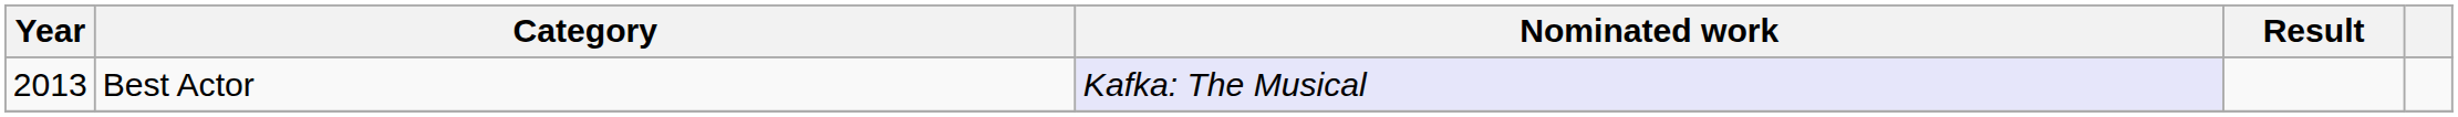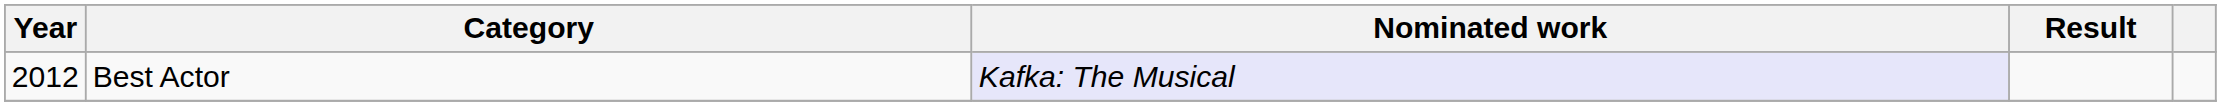 <table class=wikitable>
 <tr>
 <th scope="col" style="width:1em;">Year</th>
 <th scope="col" style="width:29em;">Category</th>
 <th scope="col" style="width:34em;">Nominated work</th>
 <th scope="col" style="width:5em;">Result</th>
 <th scope="col" style="width:1em;"></th>
 </tr>
 <tr>
-<td>2013</td>
+<td>2012</td>
 <td>Best Actor</td>
 <td style="background: lavender;"><em>Kafka: The Musical</em></td>
 <td></td>
 <td></td>
 </tr>
 <tr>
 </tr>
 </table>
